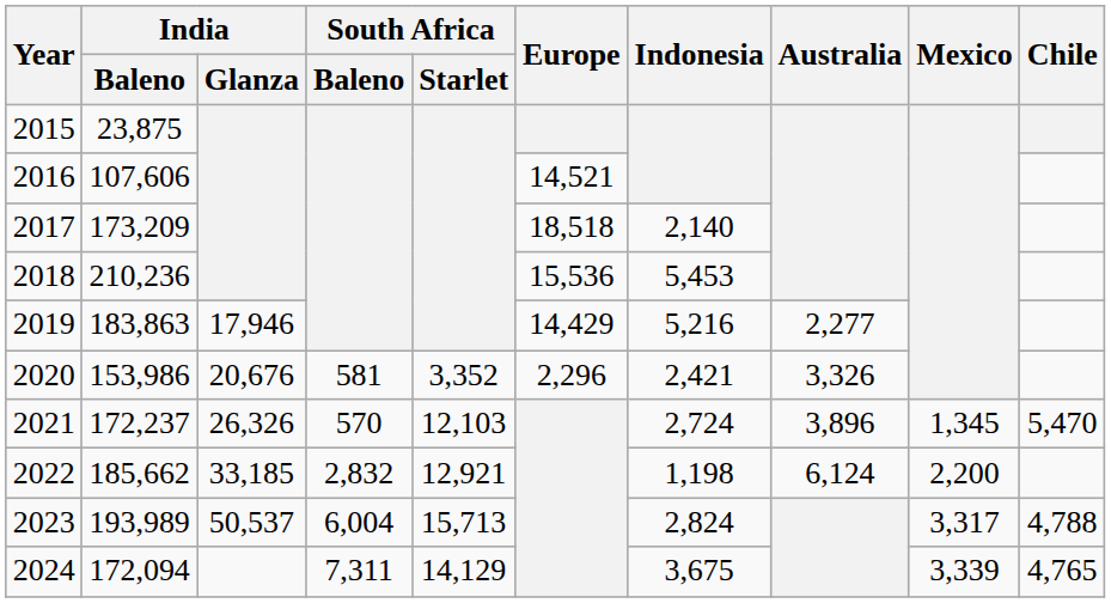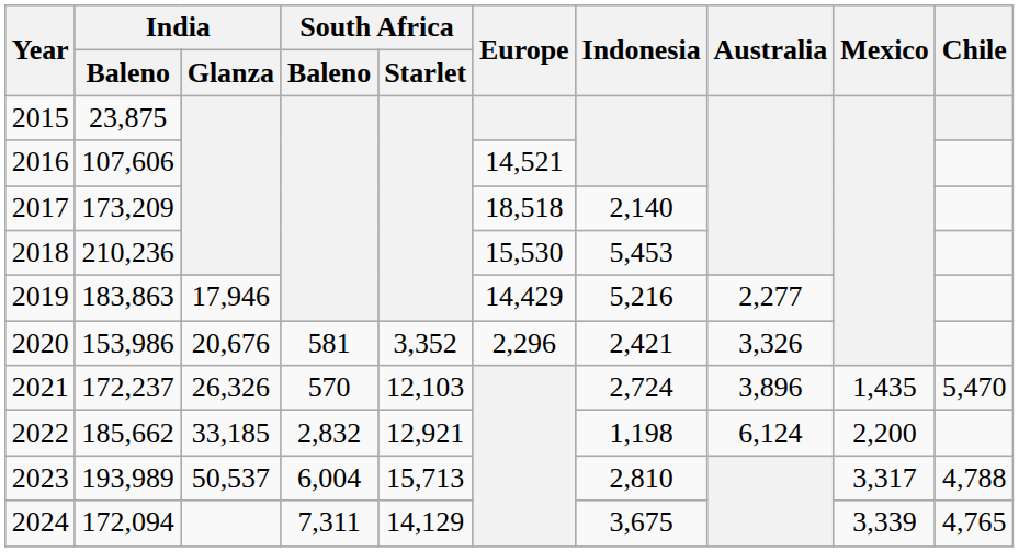 <table class="wikitable" style="text-align:center;">
 <tr>
 <th rowspan="2">Year</th>
 <th colspan="2">India</th>
 <th colspan="2">South Africa</th>
 <th rowspan="2">Europe</th>
 <th rowspan="2">Indonesia</th>
 <th rowspan="2">Australia</th>
 <th rowspan="2">Mexico</th>
 <th rowspan="2">Chile</th>
 </tr>
 <tr>
 <th>Baleno</th>
 <th>Glanza</th>
 <th>Baleno</th>
 <th>Starlet</th>
 </tr>
 <tr>
 <td>2015</td>
 <td>23,875</td>
 <th rowspan="4"></th>
 <th rowspan="5"></th>
 <th rowspan="5"></th>
 <th></th>
 <th rowspan="2"></th>
 <th rowspan="4"></th>
 <th rowspan="6"></th>
 <th></th>
 </tr>
 <tr>
 <td>2016</td>
 <td>107,606</td>
 <td>14,521</td>
 <td></td>
 </tr>
 <tr>
 <td>2017</td>
 <td>173,209</td>
 <td>18,518</td>
 <td>2,140</td>
 <td></td>
 </tr>
 <tr>
 <td>2018</td>
 <td>210,236</td>
-<td>15,536</td>
+<td>15,530</td>
 <td>5,453</td>
 <td></td>
 </tr>
 <tr>
 <td>2019</td>
 <td>183,863</td>
 <td>17,946</td>
 <td>14,429</td>
 <td>5,216</td>
 <td>2,277</td>
 <td></td>
 </tr>
 <tr>
 <td>2020</td>
 <td>153,986</td>
 <td>20,676</td>
 <td>581</td>
 <td>3,352</td>
 <td>2,296</td>
 <td>2,421</td>
 <td>3,326</td>
 <td></td>
 </tr>
 <tr>
 <td>2021</td>
 <td>172,237</td>
 <td>26,326</td>
 <td>570</td>
 <td>12,103</td>
 <th rowspan="4"></th>
 <td>2,724</td>
 <td>3,896</td>
-<td>1,345</td>
+<td>1,435</td>
 <td>5,470</td>
 </tr>
 <tr>
 <td>2022</td>
 <td>185,662</td>
 <td>33,185</td>
 <td>2,832</td>
 <td>12,921</td>
 <td>1,198</td>
 <td>6,124</td>
 <td>2,200</td>
 <td></td>
 </tr>
 <tr>
 <td>2023</td>
 <td>193,989</td>
 <td>50,537</td>
 <td>6,004</td>
 <td>15,713</td>
-<td>2,824</td>
+<td>2,810</td>
 <th rowspan="2"></th>
 <td>3,317</td>
 <td>4,788</td>
 </tr>
 <tr>
 <td>2024</td>
 <td>172,094</td>
 <td></td>
 <td>7,311</td>
 <td>14,129</td>
 <td>3,675</td>
 <td>3,339</td>
 <td>4,765</td>
 </tr>
 </table>
